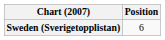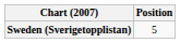 <table class="wikitable plainrowheaders" style="text-align:center">
 <tr>
 <th>Chart (2007)</th>
 <th>Position</th>
 </tr>
 <tr>
 <th scope="row">Sweden (Sverigetopplistan)</th>
-<td>6</td>
+<td>5</td>
 </tr>
 </table>
